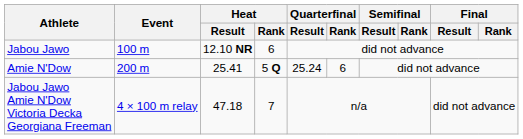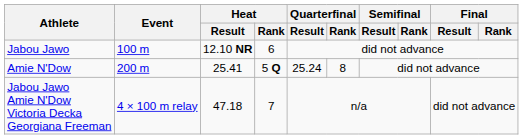 <table class=wikitable style="font-size:90%">
 <tr>
 <th rowspan="2">Athlete</th>
 <th rowspan="2">Event</th>
 <th colspan="2">Heat</th>
 <th colspan="2">Quarterfinal</th>
 <th colspan="2">Semifinal</th>
 <th colspan="2">Final</th>
 </tr>
 <tr style="font-size:95%">
 <th>Result</th>
 <th>Rank</th>
 <th>Result</th>
 <th>Rank</th>
 <th>Result</th>
 <th>Rank</th>
 <th>Result</th>
 <th>Rank</th>
 </tr>
 <tr align=center>
 <td align=left><a href='#'>Jabou Jawo</a></td>
 <td align=left><a href='#'>100 m</a></td>
 <td>12.10 <strong>NR</strong></td>
 <td>6</td>
 <td colspan=6>did not advance</td>
 </tr>
 <tr align=center>
 <td align=left><a href='#'>Amie N'Dow</a></td>
 <td align=left><a href='#'>200 m</a></td>
 <td>25.41</td>
 <td>5 <strong>Q</strong></td>
 <td>25.24</td>
-<td>6</td>
+<td>8</td>
 <td colspan=4>did not advance</td>
 </tr>
 <tr align=center>
 <td align=left><a href='#'>Jabou Jawo</a><br><a href='#'>Amie N'Dow</a><br><a href='#'>Victoria Decka</a><br><a href='#'>Georgiana Freeman</a></td>
 <td align=left rowspan=4><a href='#'>4 × 100 m relay</a></td>
 <td>47.18</td>
 <td>7</td>
 <td colspan=4>n/a</td>
 <td colspan=2>did not advance</td>
 </tr>
 </table>
